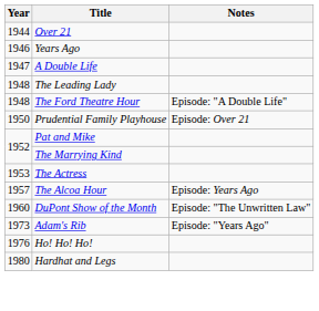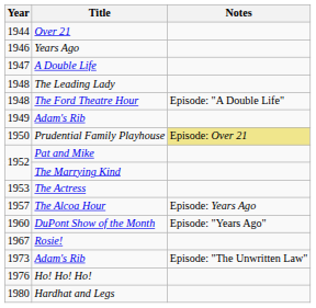 <table class="wikitable sortable">
 <tr>
 <th>Year</th>
 <th>Title</th>
 <th class=unsortable>Notes</th>
 </tr>
 <tr>
 <td>1944</td>
 <td><em><a href='#'>Over 21</a></em></td>
 <td></td>
 </tr>
 <tr>
 <td>1946</td>
 <td><em>Years Ago</em></td>
 <td></td>
 </tr>
 <tr>
 <td>1947</td>
 <td><em><a href='#'>A Double Life</a></em></td>
 <td></td>
 </tr>
 <tr>
 <td>1948</td>
 <td><em>The Leading Lady</em></td>
 <td></td>
 </tr>
 <tr>
 <td>1948</td>
 <td><em><a href='#'>The Ford Theatre Hour</a></em></td>
 <td>Episode: "A Double Life"</td>
 </tr>
 <tr>
+<td>1949</td>
+<td><em><a href='#'>Adam's Rib</a></em></td>
+<td></td>
+</tr>
+<tr>
 <td>1950</td>
 <td><em>Prudential Family Playhouse</em></td>
-<td>Episode: <em>Over 21</em></td>
+<td style="background: khaki;">Episode: <em>Over 21</em></td>
 </tr>
 <tr>
 <td rowspan=2>1952</td>
 <td><em><a href='#'>Pat and Mike</a></em></td>
 <td></td>
 </tr>
 <tr>
 <td><em><a href='#'>The Marrying Kind</a></em></td>
 <td></td>
 </tr>
 <tr>
 <td>1953</td>
 <td><em><a href='#'>The Actress</a></em></td>
 <td></td>
 </tr>
 <tr>
 <td>1957</td>
 <td><em><a href='#'>The Alcoa Hour</a></em></td>
 <td>Episode: <em>Years Ago</em></td>
 </tr>
 <tr>
 <td>1960</td>
 <td><em><a href='#'>DuPont Show of the Month</a></em></td>
-<td>Episode: "The Unwritten Law"</td>
+<td>Episode: "Years Ago"</td>
+</tr>
+<tr>
+<td>1967</td>
+<td><em><a href='#'>Rosie!</a></em></td>
+<td></td>
 </tr>
 <tr>
 <td>1973</td>
 <td><em><a href='#'>Adam's Rib</a></em></td>
-<td>Episode: "Years Ago"</td>
+<td>Episode: "The Unwritten Law"</td>
 </tr>
 <tr>
 <td>1976</td>
 <td><em>Ho! Ho! Ho!</em></td>
 <td></td>
 </tr>
 <tr>
 <td>1980</td>
 <td><em>Hardhat and Legs</em></td>
 <td></td>
 </tr>
 </table>
